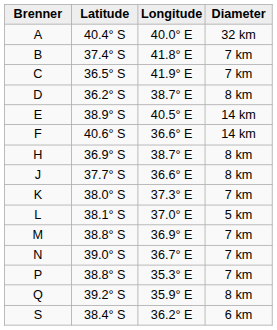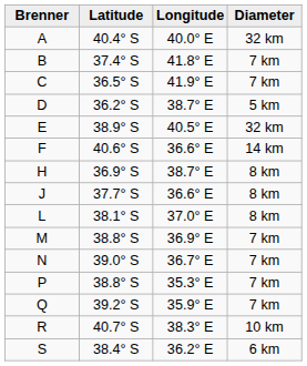 <table class="wikitable">
 <tr>
 <th width="25%" style="background:#eeeeee;">Brenner</th>
 <th width="25%" style="background:#eeeeee;">Latitude</th>
 <th width="25%" style="background:#eeeeee;">Longitude</th>
 <th width="25%" style="background:#eeeeee;">Diameter</th>
 </tr>
 <tr>
 <td align="center">A</td>
 <td align="center">40.4° S</td>
 <td align="center">40.0° E</td>
 <td align="center">32 km</td>
 </tr>
 <tr>
 <td align="center">B</td>
 <td align="center">37.4° S</td>
 <td align="center">41.8° E</td>
 <td align="center">7 km</td>
 </tr>
 <tr>
 <td align="center">C</td>
 <td align="center">36.5° S</td>
 <td align="center">41.9° E</td>
 <td align="center">7 km</td>
 </tr>
 <tr>
 <td align="center">D</td>
 <td align="center">36.2° S</td>
 <td align="center">38.7° E</td>
-<td align="center">8 km</td>
+<td align="center">5 km</td>
 </tr>
 <tr>
 <td align="center">E</td>
 <td align="center">38.9° S</td>
 <td align="center">40.5° E</td>
-<td align="center">14 km</td>
+<td align="center">32 km</td>
 </tr>
 <tr>
 <td align="center">F</td>
 <td align="center">40.6° S</td>
 <td align="center">36.6° E</td>
 <td align="center">14 km</td>
 </tr>
 <tr>
 <td align="center">H</td>
 <td align="center">36.9° S</td>
 <td align="center">38.7° E</td>
 <td align="center">8 km</td>
 </tr>
 <tr>
 <td align="center">J</td>
 <td align="center">37.7° S</td>
 <td align="center">36.6° E</td>
 <td align="center">8 km</td>
 </tr>
 <tr>
-<td align="center">K</td>
-<td align="center">38.0° S</td>
-<td align="center">37.3° E</td>
-<td align="center">7 km</td>
-</tr>
-<tr>
 <td align="center">L</td>
 <td align="center">38.1° S</td>
 <td align="center">37.0° E</td>
-<td align="center">5 km</td>
+<td align="center">8 km</td>
 </tr>
 <tr>
 <td align="center">M</td>
 <td align="center">38.8° S</td>
 <td align="center">36.9° E</td>
 <td align="center">7 km</td>
 </tr>
 <tr>
 <td align="center">N</td>
 <td align="center">39.0° S</td>
 <td align="center">36.7° E</td>
 <td align="center">7 km</td>
 </tr>
 <tr>
 <td align="center">P</td>
 <td align="center">38.8° S</td>
 <td align="center">35.3° E</td>
 <td align="center">7 km</td>
 </tr>
 <tr>
 <td align="center">Q</td>
 <td align="center">39.2° S</td>
 <td align="center">35.9° E</td>
-<td align="center">8 km</td>
+<td align="center">7 km</td>
+</tr>
+<tr>
+<td align="center">R</td>
+<td align="center">40.7° S</td>
+<td align="center">38.3° E</td>
+<td align="center">10 km</td>
 </tr>
 <tr>
 <td align="center">S</td>
 <td align="center">38.4° S</td>
 <td align="center">36.2° E</td>
 <td align="center">6 km</td>
 </tr>
 </table>
